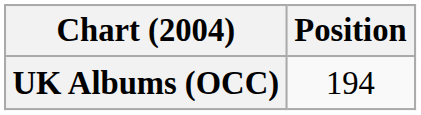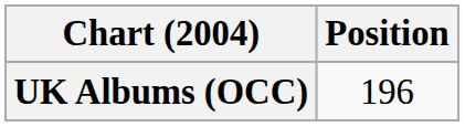 <table class="wikitable plainrowheaders" style="text-align:center;">
 <tr>
 <th scope="col">Chart (2004)</th>
 <th scope="col">Position</th>
 </tr>
 <tr>
 <th scope="row">UK Albums (OCC)</th>
-<td>194</td>
+<td>196</td>
 </tr>
 </table>
